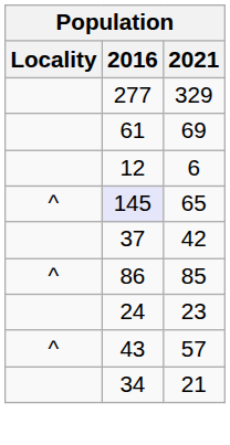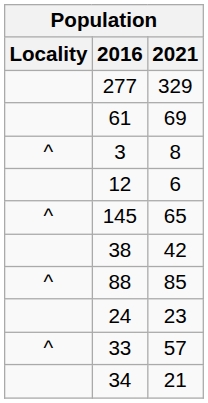 <table class="wikitable" style="text-align:center;">
 <tr>
 <th colspan="3" style="text-align:center;  font-weight:bold">Population</th>
 </tr>
 <tr>
 <th style="text-align:center; background:  font-weight:bold">Locality</th>
 <th style="text-align:center; background:  font-weight:bold"><strong>2016</strong></th>
 <th style="text-align:center; background:  font-weight:bold"><strong>2021</strong></th>
 </tr>
 <tr>
 <td></td>
 <td>277</td>
 <td>329</td>
 </tr>
 <tr>
 <td></td>
 <td>61</td>
 <td>69</td>
 </tr>
 <tr>
+<td>^</td>
+<td>3</td>
+<td>8</td>
+</tr>
+<tr>
 <td></td>
 <td>12</td>
 <td>6</td>
 </tr>
 <tr>
 <td>^</td>
-<td style="background: lavender;">145</td>
+<td>145</td>
 <td>65</td>
 </tr>
 <tr>
 <td></td>
-<td>37</td>
+<td>38</td>
 <td>42</td>
 </tr>
 <tr>
 <td>^</td>
-<td>86</td>
+<td>88</td>
 <td>85</td>
 </tr>
 <tr>
 <td></td>
 <td>24</td>
 <td>23</td>
 </tr>
 <tr>
 <td>^</td>
-<td>43</td>
+<td>33</td>
 <td>57</td>
 </tr>
 <tr>
 <td></td>
 <td>34</td>
 <td>21</td>
 </tr>
 </table>
